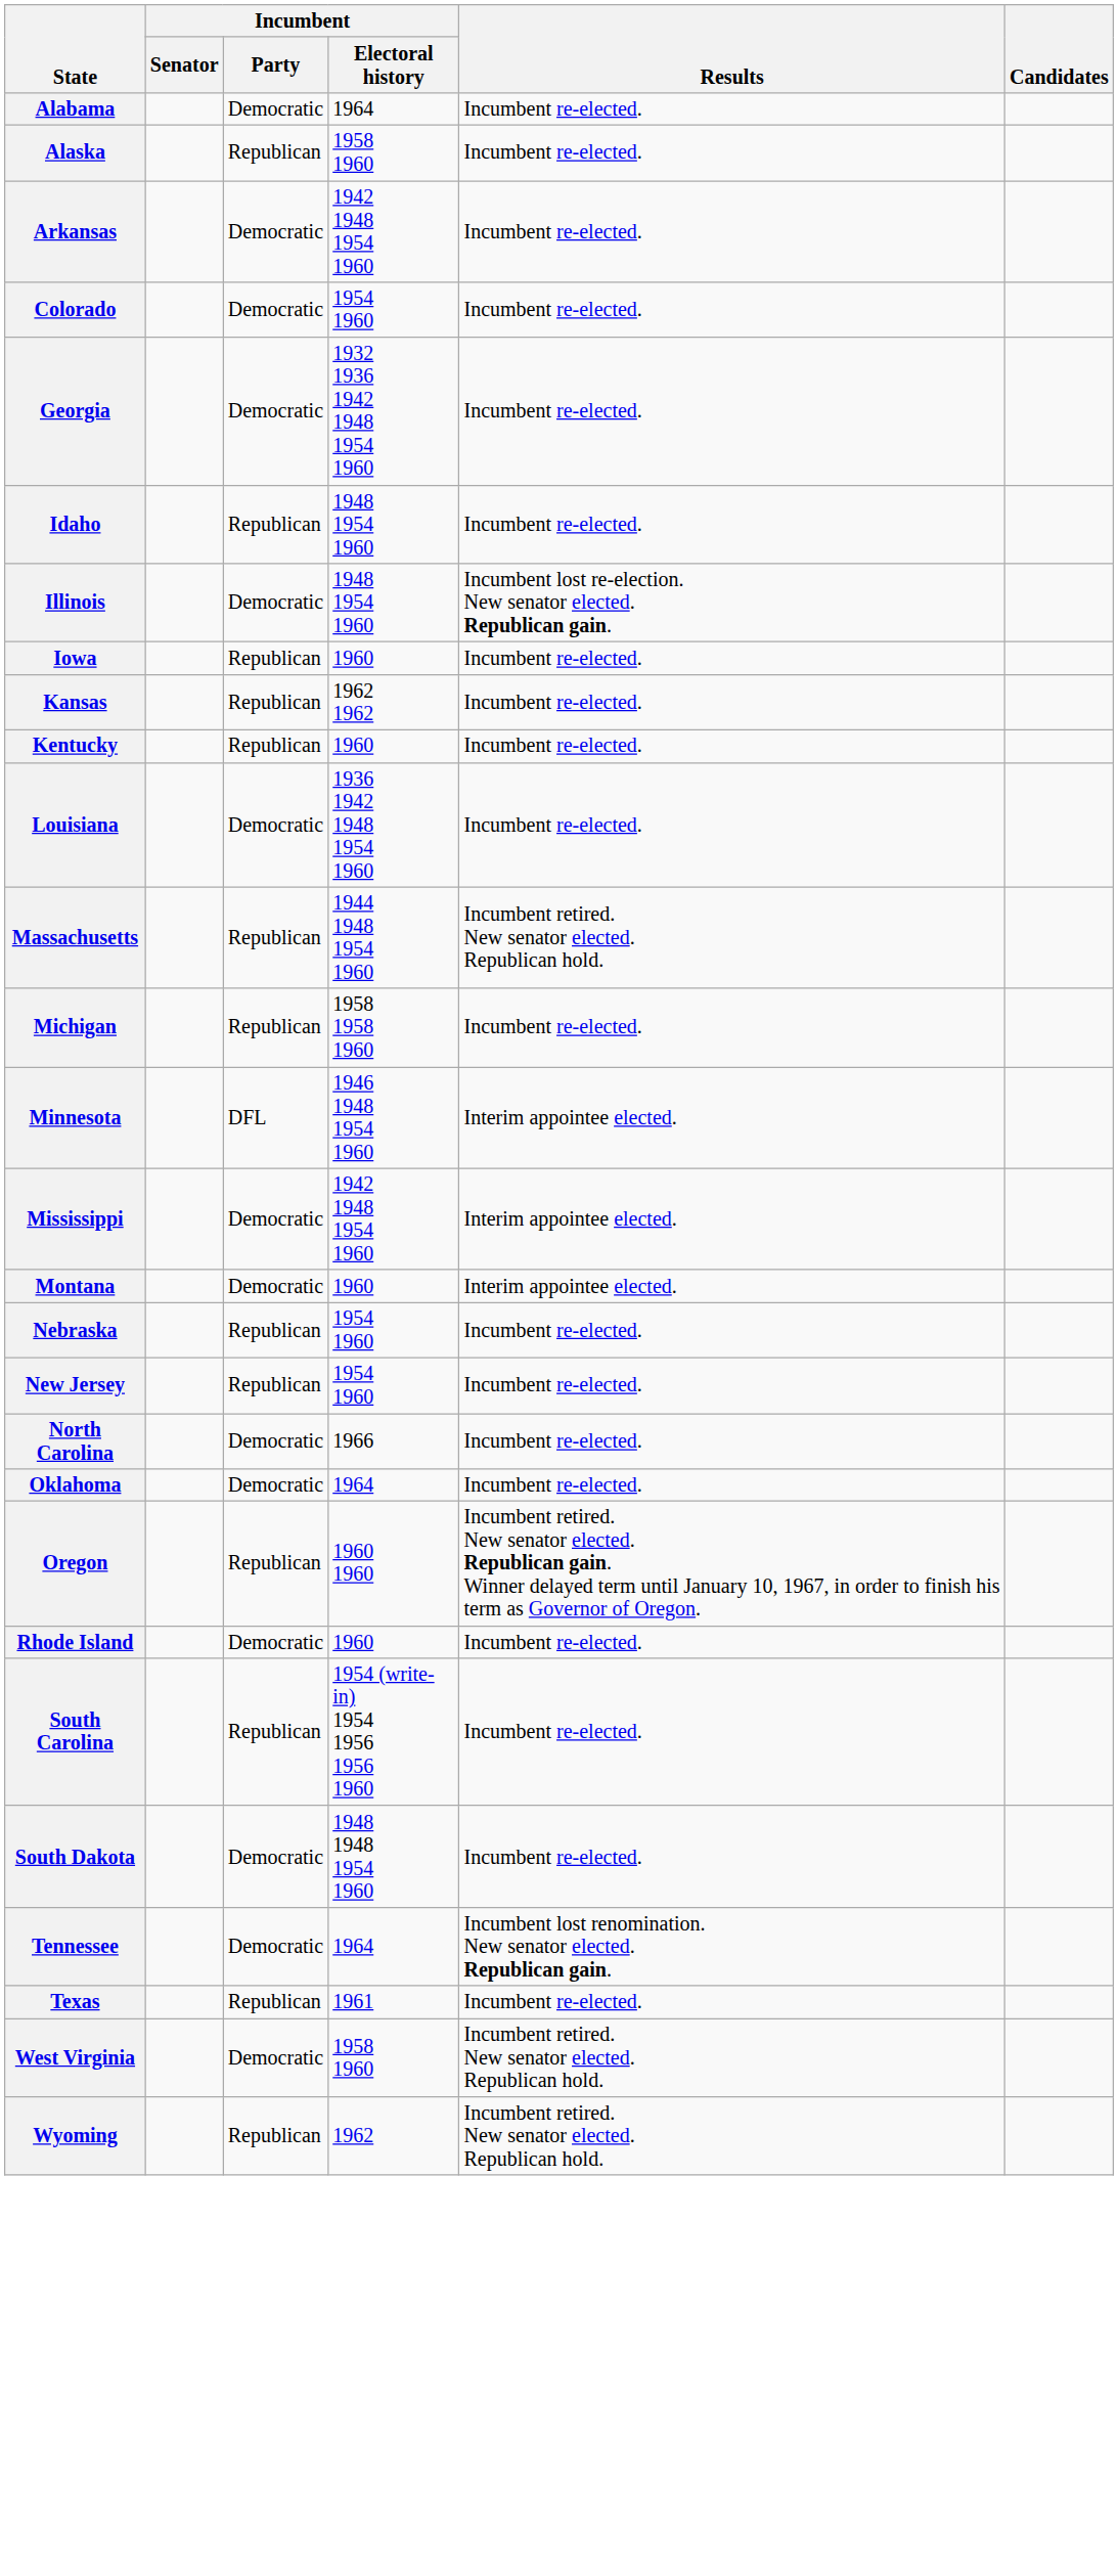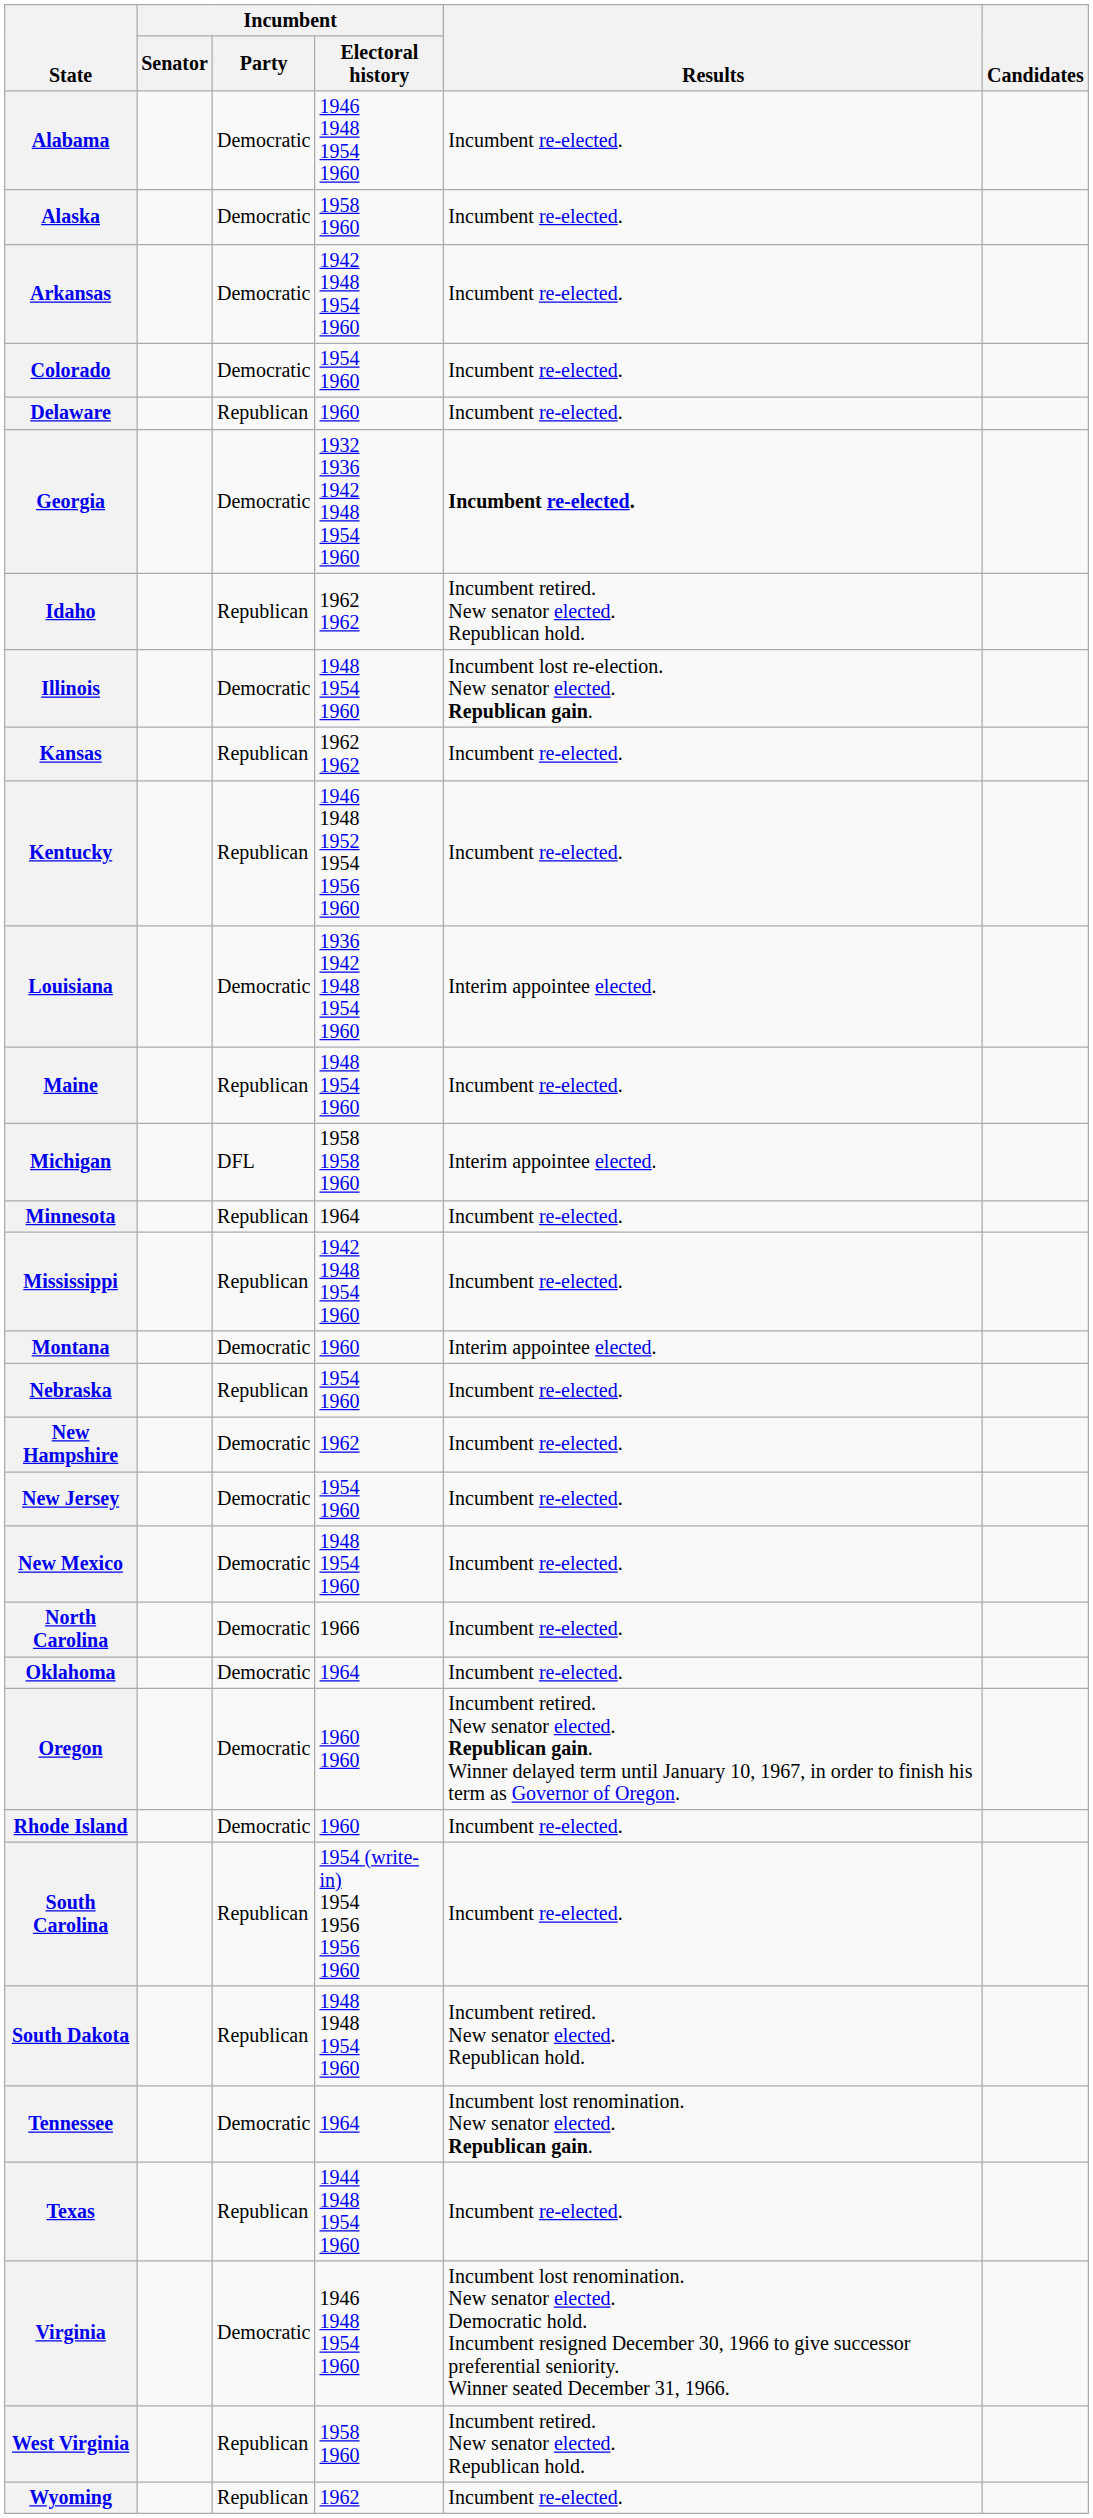 <table class="wikitable sortable">
 <tr valign=bottom>
 <th rowspan=2>State</th>
 <th colspan=3>Incumbent</th>
 <th rowspan=2>Results</th>
 <th rowspan=2>Candidates</th>
 </tr>
 <tr>
 <th>Senator</th>
 <th>Party</th>
 <th>Electoral history</th>
 </tr>
 <tr>
 <th><a href='#'>Alabama</a></th>
 <td></td>
 <td>Democratic</td>
-<td>1964 </td>
+<td><a href='#'>1946 </a><br><a href='#'>1948</a><br><a href='#'>1954</a><br><a href='#'>1960</a></td>
 <td>Incumbent <a href='#'>re-elected</a>.</td>
 <td nowrap></td>
 </tr>
 <tr>
 <th><a href='#'>Alaska</a></th>
 <td></td>
-<td>Republican</td>
+<td>Democratic</td>
 <td><a href='#'>1958 </a><br><a href='#'>1960</a></td>
 <td>Incumbent <a href='#'>re-elected</a>.</td>
 <td nowrap></td>
 </tr>
 <tr>
 <th><a href='#'>Arkansas</a></th>
 <td></td>
 <td>Democratic</td>
 <td><a href='#'>1942</a><br><a href='#'>1948</a><br><a href='#'>1954</a><br><a href='#'>1960</a></td>
 <td>Incumbent <a href='#'>re-elected</a>.</td>
 <td nowrap></td>
 </tr>
 <tr>
 <th><a href='#'>Colorado</a></th>
 <td></td>
 <td>Democratic</td>
 <td><a href='#'>1954</a><br><a href='#'>1960</a></td>
 <td>Incumbent <a href='#'>re-elected</a>.</td>
 <td nowrap></td>
 </tr>
 <tr>
+<th><a href='#'>Delaware</a></th>
+<td></td>
+<td>Republican</td>
+<td><a href='#'>1960</a></td>
+<td>Incumbent <a href='#'>re-elected</a>.</td>
+<td nowrap></td>
+</tr>
+<tr>
 <th><a href='#'>Georgia</a></th>
 <td></td>
 <td>Democratic</td>
 <td><a href='#'>1932 </a><br><a href='#'>1936</a><br><a href='#'>1942</a><br><a href='#'>1948</a><br><a href='#'>1954</a><br><a href='#'>1960</a></td>
-<td>Incumbent <a href='#'>re-elected</a>.</td>
+<td><strong>Incumbent <a href='#'>re-elected</a>.</strong></td>
 <td nowrap></td>
 </tr>
 <tr>
 <th><a href='#'>Idaho</a></th>
 <td></td>
 <td>Republican</td>
-<td><a href='#'>1948</a><br><a href='#'>1954</a><br><a href='#'>1960</a></td>
-<td>Incumbent <a href='#'>re-elected</a>.</td>
+<td>1962 <br><a href='#'>1962 </a></td>
+<td>Incumbent retired.<br>New senator <a href='#'>elected</a>.<br>Republican hold.</td>
 <td nowrap></td>
 </tr>
 <tr>
 <th><a href='#'>Illinois</a></th>
 <td></td>
 <td>Democratic</td>
 <td><a href='#'>1948</a><br><a href='#'>1954</a><br><a href='#'>1960</a></td>
 <td>Incumbent lost re-election.<br>New senator <a href='#'>elected</a>.<br><strong>Republican gain</strong>.</td>
-<td nowrap></td>
-</tr>
-<tr>
-<th><a href='#'>Iowa</a></th>
-<td></td>
-<td>Republican</td>
-<td><a href='#'>1960</a></td>
-<td>Incumbent <a href='#'>re-elected</a>.</td>
 <td nowrap></td>
 </tr>
 <tr>
 <th><a href='#'>Kansas</a></th>
 <td></td>
 <td>Republican</td>
 <td>1962 <br><a href='#'>1962 </a></td>
 <td>Incumbent <a href='#'>re-elected</a>.</td>
 <td nowrap></td>
 </tr>
 <tr>
 <th><a href='#'>Kentucky</a></th>
 <td></td>
 <td>Republican</td>
-<td><a href='#'>1960</a></td>
+<td><a href='#'>1946 </a><br>1948 <br><a href='#'>1952 </a><br>1954 <br><a href='#'>1956 </a><br><a href='#'>1960</a></td>
 <td>Incumbent <a href='#'>re-elected</a>.</td>
 <td nowrap></td>
 </tr>
 <tr>
 <th><a href='#'>Louisiana</a></th>
 <td></td>
 <td>Democratic</td>
 <td><a href='#'>1936</a><br><a href='#'>1942</a><br><a href='#'>1948</a><br><a href='#'>1954</a><br><a href='#'>1960</a></td>
-<td>Incumbent <a href='#'>re-elected</a>.</td>
+<td>Interim appointee <a href='#'>elected</a>.</td>
 <td nowrap></td>
 </tr>
 <tr>
-<th><a href='#'>Massachusetts</a></th>
+<th><a href='#'>Maine</a></th>
 <td></td>
 <td>Republican</td>
-<td><a href='#'>1944 </a><br><a href='#'>1948</a><br><a href='#'>1954</a><br><a href='#'>1960</a></td>
-<td>Incumbent retired.<br>New senator <a href='#'>elected</a>.<br>Republican hold.</td>
+<td><a href='#'>1948</a><br><a href='#'>1954</a><br><a href='#'>1960</a></td>
+<td>Incumbent <a href='#'>re-elected</a>.</td>
 <td nowrap></td>
 </tr>
 <tr>
 <th><a href='#'>Michigan</a></th>
 <td></td>
-<td>Republican</td>
+<td>DFL</td>
 <td>1958 <br><a href='#'>1958 </a><br><a href='#'>1960</a></td>
-<td>Incumbent <a href='#'>re-elected</a>.</td>
+<td>Interim appointee <a href='#'>elected</a>.</td>
 <td nowrap></td>
 </tr>
 <tr>
 <th><a href='#'>Minnesota</a></th>
 <td></td>
-<td>DFL</td>
-<td><a href='#'>1946 </a><br><a href='#'>1948</a><br><a href='#'>1954</a><br><a href='#'>1960</a></td>
-<td>Interim appointee <a href='#'>elected</a>.</td>
+<td>Republican</td>
+<td>1964 </td>
+<td>Incumbent <a href='#'>re-elected</a>.</td>
 <td nowrap></td>
 </tr>
 <tr>
 <th><a href='#'>Mississippi</a></th>
 <td></td>
-<td>Democratic</td>
+<td>Republican</td>
 <td><a href='#'>1942</a><br><a href='#'>1948</a><br><a href='#'>1954</a><br><a href='#'>1960</a></td>
-<td>Interim appointee <a href='#'>elected</a>.</td>
+<td>Incumbent <a href='#'>re-elected</a>.</td>
 <td nowrap></td>
 </tr>
 <tr>
 <th><a href='#'>Montana</a></th>
 <td></td>
 <td>Democratic</td>
 <td><a href='#'>1960</a></td>
 <td>Interim appointee <a href='#'>elected</a>.</td>
 <td nowrap></td>
 </tr>
 <tr>
 <th><a href='#'>Nebraska</a></th>
 <td></td>
 <td>Republican</td>
 <td><a href='#'>1954</a><br><a href='#'>1960</a></td>
 <td>Incumbent <a href='#'>re-elected</a>.</td>
 <td nowrap></td>
 </tr>
 <tr>
+<th><a href='#'>New Hampshire</a></th>
+<td></td>
+<td>Democratic</td>
+<td><a href='#'>1962 </a></td>
+<td>Incumbent <a href='#'>re-elected</a>.</td>
+<td nowrap></td>
+</tr>
+<tr>
 <th><a href='#'>New Jersey</a></th>
 <td></td>
-<td>Republican</td>
+<td>Democratic</td>
 <td><a href='#'>1954</a><br><a href='#'>1960</a></td>
+<td>Incumbent <a href='#'>re-elected</a>.</td>
+<td nowrap></td>
+</tr>
+<tr>
+<th><a href='#'>New Mexico</a></th>
+<td></td>
+<td>Democratic</td>
+<td><a href='#'>1948</a><br><a href='#'>1954</a><br><a href='#'>1960</a></td>
 <td>Incumbent <a href='#'>re-elected</a>.</td>
 <td nowrap></td>
 </tr>
 <tr>
 <th><a href='#'>North Carolina</a></th>
 <td></td>
 <td>Democratic</td>
 <td>1966 </td>
 <td>Incumbent <a href='#'>re-elected</a>.</td>
 <td nowrap></td>
 </tr>
 <tr>
 <th><a href='#'>Oklahoma</a></th>
 <td></td>
 <td>Democratic</td>
 <td><a href='#'>1964 </a></td>
 <td>Incumbent <a href='#'>re-elected</a>.</td>
 <td nowrap></td>
 </tr>
 <tr>
 <th><a href='#'>Oregon</a></th>
 <td></td>
-<td>Republican</td>
+<td>Democratic</td>
 <td><a href='#'>1960 </a><br><a href='#'>1960</a></td>
 <td>Incumbent retired.<br>New senator <a href='#'>elected</a>.<br><strong>Republican gain</strong>.<br>Winner delayed term until January 10, 1967, in order to finish his term as <a href='#'>Governor of Oregon</a>.</td>
 <td nowrap></td>
 </tr>
 <tr>
 <th><a href='#'>Rhode Island</a></th>
 <td></td>
 <td>Democratic</td>
 <td><a href='#'>1960</a></td>
 <td>Incumbent <a href='#'>re-elected</a>.</td>
 <td nowrap></td>
 </tr>
 <tr>
 <th><a href='#'>South Carolina</a></th>
 <td></td>
 <td>Republican</td>
 <td><a href='#'>1954 (write-in)</a><br>1954 <br>1956 <br><a href='#'>1956 </a><br><a href='#'>1960</a></td>
 <td>Incumbent <a href='#'>re-elected</a>.</td>
 <td nowrap></td>
 </tr>
 <tr>
 <th><a href='#'>South Dakota</a></th>
 <td></td>
-<td>Democratic</td>
+<td>Republican</td>
 <td><a href='#'>1948</a><br>1948 <br><a href='#'>1954</a><br><a href='#'>1960</a></td>
-<td>Incumbent <a href='#'>re-elected</a>.</td>
+<td>Incumbent retired.<br>New senator <a href='#'>elected</a>.<br>Republican hold.</td>
 <td nowrap></td>
 </tr>
 <tr>
 <th><a href='#'>Tennessee</a></th>
 <td></td>
 <td>Democratic</td>
 <td><a href='#'>1964 </a></td>
 <td>Incumbent lost renomination.<br>New senator <a href='#'>elected</a>.<br><strong>Republican gain</strong>.</td>
 <td nowrap></td>
 </tr>
 <tr>
 <th><a href='#'>Texas</a></th>
 <td></td>
 <td>Republican</td>
-<td><a href='#'>1961 </a></td>
+<td><a href='#'>1944 </a><br><a href='#'>1948</a><br><a href='#'>1954</a><br><a href='#'>1960</a></td>
 <td>Incumbent <a href='#'>re-elected</a>.</td>
+<td nowrap></td>
+</tr>
+<tr>
+<th><a href='#'>Virginia</a></th>
+<td></td>
+<td>Democratic</td>
+<td>1946 <br><a href='#'>1948</a><br><a href='#'>1954</a><br><a href='#'>1960</a></td>
+<td>Incumbent lost renomination.<br>New senator <a href='#'>elected</a>.<br>Democratic hold.<br>Incumbent resigned December 30, 1966 to give successor preferential seniority.<br>Winner seated December 31, 1966.</td>
 <td nowrap></td>
 </tr>
 <tr>
 <th><a href='#'>West Virginia</a></th>
 <td></td>
-<td>Democratic</td>
+<td>Republican</td>
 <td><a href='#'>1958 </a><br><a href='#'>1960</a></td>
 <td>Incumbent retired.<br>New senator <a href='#'>elected</a>.<br>Republican hold.</td>
 <td nowrap></td>
 </tr>
 <tr>
 <th><a href='#'>Wyoming</a></th>
 <td></td>
 <td>Republican</td>
 <td><a href='#'>1962 </a></td>
-<td>Incumbent retired.<br>New senator <a href='#'>elected</a>.<br>Republican hold.</td>
+<td>Incumbent <a href='#'>re-elected</a>.</td>
 <td nowrap></td>
 </tr>
 </table>
